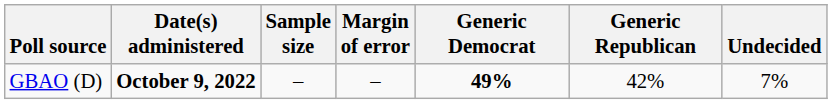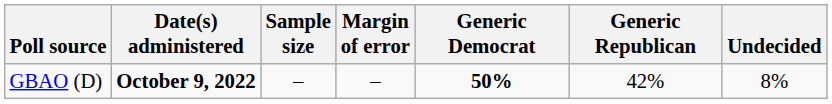 <table class="wikitable" style="font-size:90%;text-align:center;">
 <tr style="vertical-align:bottom">
 <th>Poll source</th>
 <th>Date(s)<br>administered</th>
 <th>Sample<br>size</th>
 <th>Margin<br>of error</th>
 <th style="width:100px;">Generic<br>Democrat</th>
 <th style="width:100px;">Generic<br>Republican</th>
 <th>Undecided</th>
 </tr>
 <tr>
 <td style="text-align:left;"><a href='#'>GBAO</a> (D)</td>
 <td><strong>October 9, 2022</strong></td>
 <td>–</td>
 <td>–</td>
-<td><strong>49%</strong></td>
+<td><strong>50%</strong></td>
 <td>42%</td>
-<td>7%</td>
+<td>8%</td>
 </tr>
 </table>
